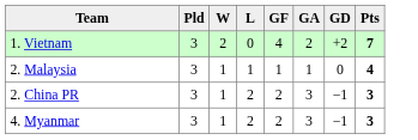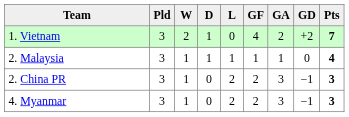 <table style=border-collapse:collapse border=1 cellspacing=0 cellpadding=5>
 <tr align=center bgcolor=#efefef>
 <th width=185>Team</th>
 <th width=20>Pld</th>
 <th width=20>W</th>
+<th width=20>D</th>
 <th width=20>L</th>
 <th width=20>GF</th>
 <th width=20>GA</th>
 <th width=20>GD</th>
 <th width=20>Pts</th>
 </tr>
 <tr align=center bgcolor=ccffcc>
 <td align=left>1.  <a href='#'>Vietnam</a></td>
 <td>3</td>
 <td>2</td>
+<td>1</td>
 <td>0</td>
 <td>4</td>
 <td>2</td>
 <td>+2</td>
 <td><strong>7</strong></td>
 </tr>
 <tr align=center>
 <td align=left>2.  <a href='#'>Malaysia</a></td>
 <td>3</td>
 <td>1</td>
 <td>1</td>
 <td>1</td>
 <td>1</td>
+<td>1</td>
 <td>0</td>
 <td><strong>4</strong></td>
 </tr>
 <tr align=center>
 <td align=left>2.  <a href='#'>China PR</a></td>
 <td>3</td>
 <td>1</td>
+<td>0</td>
 <td>2</td>
 <td>2</td>
 <td>3</td>
 <td>−1</td>
 <td><strong>3</strong></td>
 </tr>
 <tr align=center>
 <td align=left>4.  <a href='#'>Myanmar</a></td>
 <td>3</td>
 <td>1</td>
+<td>0</td>
 <td>2</td>
 <td>2</td>
 <td>3</td>
 <td>−1</td>
 <td><strong>3</strong></td>
 </tr>
 </table>
